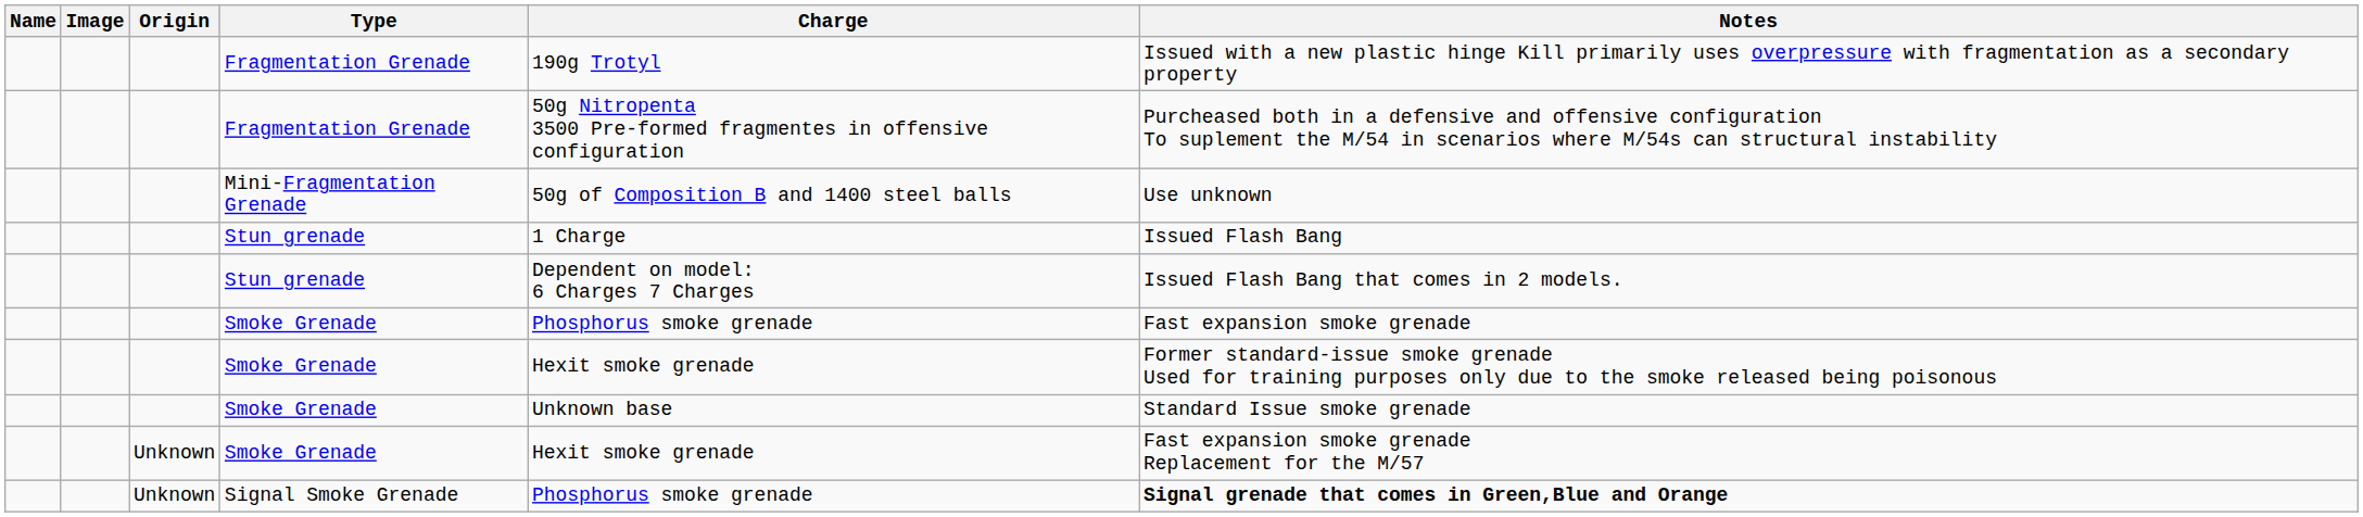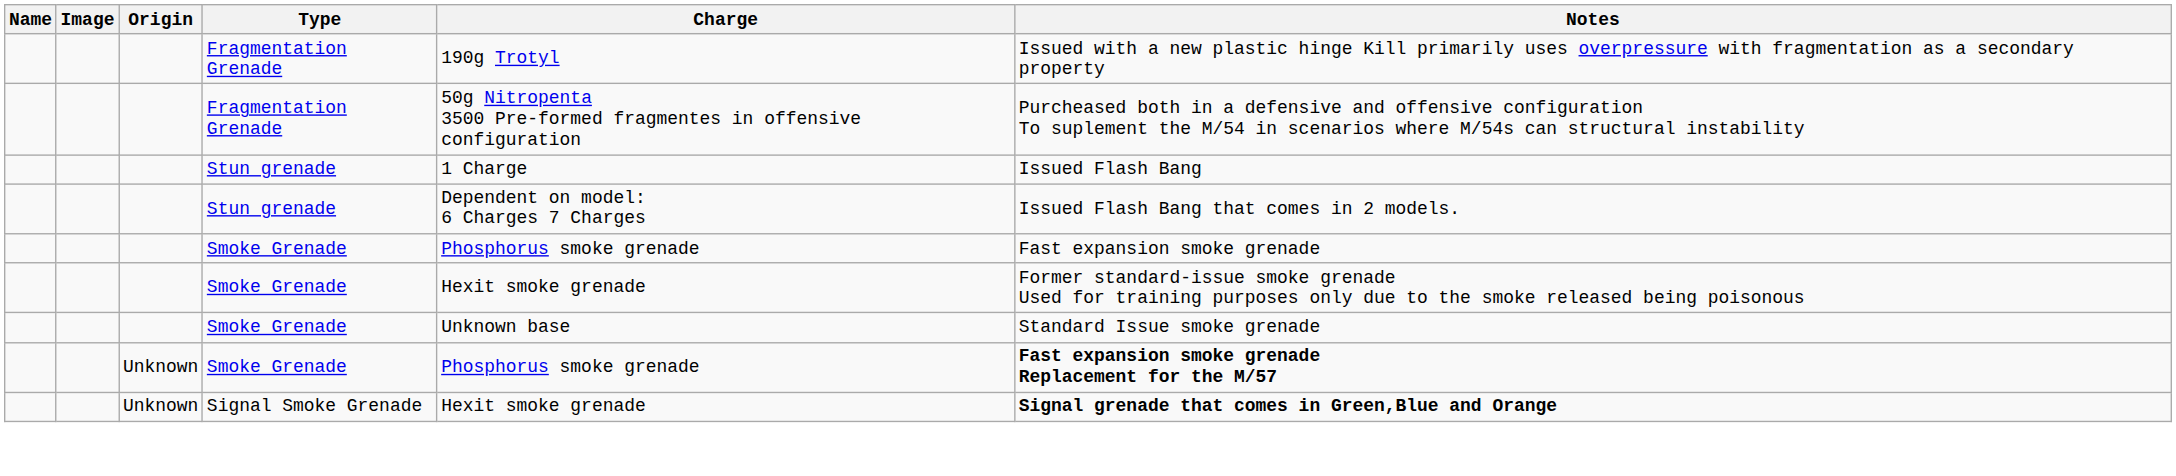 <table class="wikitable">
 <tr>
 <th>Name</th>
 <th>Image</th>
 <th>Origin</th>
 <th>Type</th>
 <th>Charge</th>
 <th>Notes</th>
 </tr>
 <tr>
 <td></td>
 <td></td>
 <td></td>
 <td><a href='#'>Fragmentation Grenade</a></td>
 <td>190g <a href='#'>Trotyl</a></td>
 <td>Issued with a new plastic hinge Kill primarily uses <a href='#'>overpressure</a> with fragmentation as a secondary property</td>
 </tr>
 <tr>
 <td></td>
 <td></td>
 <td></td>
 <td><a href='#'>Fragmentation Grenade</a></td>
 <td>50g <a href='#'>Nitropenta</a><br>3500 Pre-formed fragmentes in offensive configuration</td>
 <td>Purcheased both in a defensive and offensive configuration<br>To suplement the M/54 in scenarios where M/54s can structural instability </td>
-</tr>
-<tr>
-<td></td>
-<td></td>
-<td></td>
-<td>Mini-<a href='#'>Fragmentation Grenade</a></td>
-<td>50g of <a href='#'>Composition B</a> and 1400 steel balls</td>
-<td>Use unknown</td>
 </tr>
 <tr>
 <td></td>
 <td></td>
 <td></td>
 <td><a href='#'>Stun grenade</a></td>
 <td>1 Charge</td>
 <td>Issued Flash Bang</td>
 </tr>
 <tr>
 <td></td>
 <td></td>
 <td></td>
 <td><a href='#'>Stun grenade</a></td>
 <td>Dependent on model:<br>6 Charges 7 Charges</td>
 <td>Issued Flash Bang that comes in 2 models.</td>
 </tr>
 <tr>
 <td></td>
 <td></td>
 <td></td>
 <td><a href='#'>Smoke Grenade</a></td>
 <td><a href='#'>Phosphorus</a> smoke grenade</td>
 <td>Fast expansion smoke grenade</td>
 </tr>
 <tr>
 <td></td>
 <td></td>
 <td></td>
 <td><a href='#'>Smoke Grenade</a></td>
 <td>Hexit smoke grenade</td>
 <td>Former standard-issue smoke grenade<br>Used for training purposes only due to the smoke released being poisonous</td>
 </tr>
 <tr>
 <td></td>
 <td></td>
 <td></td>
 <td><a href='#'>Smoke Grenade</a></td>
 <td>Unknown base</td>
 <td>Standard Issue smoke grenade</td>
 </tr>
 <tr>
 <td></td>
 <td></td>
 <td>Unknown</td>
 <td><a href='#'>Smoke Grenade</a></td>
-<td>Hexit smoke grenade</td>
-<td>Fast expansion smoke grenade<br>Replacement for the M/57</td>
+<td><a href='#'>Phosphorus</a> smoke grenade</td>
+<td><strong>Fast expansion smoke grenade<br>Replacement for the M/57</strong></td>
 </tr>
 <tr>
 <td></td>
 <td></td>
 <td>Unknown</td>
 <td>Signal Smoke Grenade</td>
-<td><a href='#'>Phosphorus</a> smoke grenade</td>
+<td>Hexit smoke grenade</td>
 <td><strong>Signal grenade that comes in Green,Blue and Orange</strong></td>
 </tr>
 </table>
